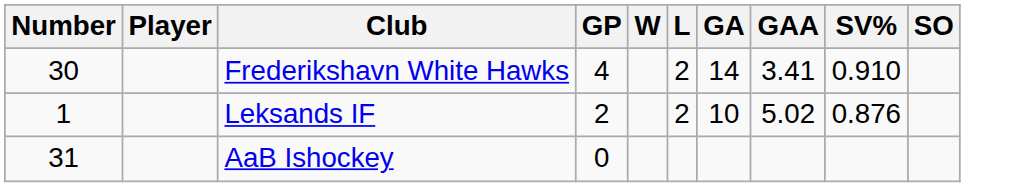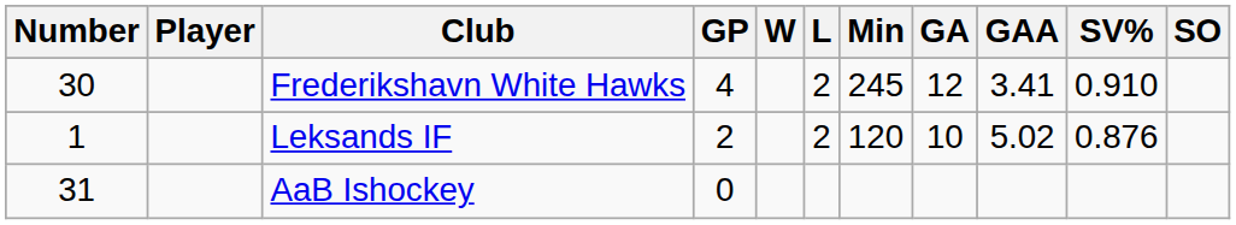 <table class="wikitable sortable" style="text-align: center;">
 <tr>
 <th scope="col">Number</th>
 <th scope="col">Player</th>
 <th scope="col">Club</th>
 <th scope="col">GP</th>
 <th scope="col">W</th>
 <th scope="col">L</th>
+<th scope="col">Min</th>
 <th scope="col">GA</th>
 <th scope="col">GAA</th>
 <th scope="col">SV%</th>
 <th scope="col">SO</th>
 </tr>
 <tr>
 <td>30</td>
 <td scope="row" align=left></td>
 <td align=left><a href='#'>Frederikshavn White Hawks</a></td>
 <td>4</td>
 <td></td>
 <td>2</td>
-<td>14</td>
+<td>245</td>
+<td>12</td>
 <td>3.41</td>
 <td>0.910</td>
 <td></td>
 </tr>
 <tr>
 <td>1</td>
 <td scope="row" align=left></td>
 <td align=left><a href='#'>Leksands IF</a></td>
 <td>2</td>
 <td></td>
 <td>2</td>
+<td>120</td>
 <td>10</td>
 <td>5.02</td>
 <td>0.876</td>
 <td></td>
 </tr>
 <tr>
 <td>31</td>
 <td scope="row" align=left></td>
 <td align=left><a href='#'>AaB Ishockey</a></td>
 <td>0</td>
 <td></td>
 <td></td>
 <td></td>
 <td></td>
 <td></td>
 <td></td>
+<td></td>
 </tr>
 </table>
